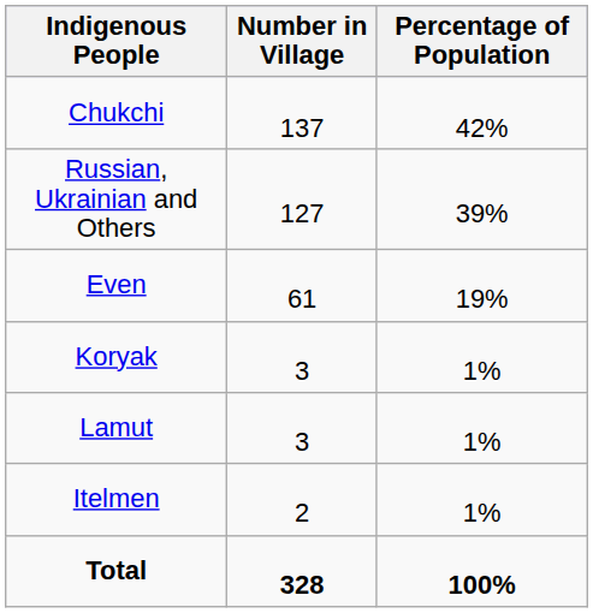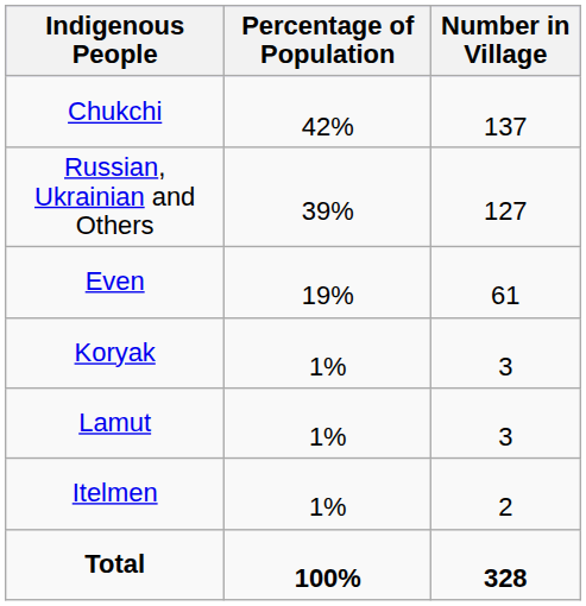 <table class="wikitable" style="width:40%" align="center">
 <tr bgcolor="#CCCCFF" align="centre">
 <th>Indigenous People</th>
+<th>Percentage of Population</th>
 <th>Number in Village</th>
-<th>Percentage of Population</th>
 </tr>
 <tr style="text-align:center;">
 <td><a href='#'>Chukchi</a><br></td>
+<td><br>42%</td>
 <td><br>137</td>
-<td><br>42%</td>
 </tr>
 <tr style="text-align:center;">
 <td><a href='#'>Russian</a>, <a href='#'>Ukrainian</a> and Others</td>
+<td><br>39%</td>
 <td><br>127</td>
-<td><br>39%</td>
 </tr>
 <tr style="text-align:center;">
 <td><a href='#'>Even</a><br></td>
+<td><br>19%</td>
 <td><br>61</td>
-<td><br>19%</td>
 </tr>
 <tr style="text-align:center;">
 <td><a href='#'>Koryak</a><br></td>
+<td><br>1%</td>
 <td><br>3</td>
-<td><br>1%</td>
 </tr>
 <tr style="text-align:center;">
 <td><a href='#'>Lamut</a><br></td>
+<td><br>1%</td>
 <td><br>3</td>
-<td><br>1%</td>
 </tr>
 <tr style="text-align:center;">
 <td><a href='#'>Itelmen</a><br></td>
+<td><br>1%</td>
 <td><br>2</td>
-<td><br>1%</td>
 </tr>
 <tr style="text-align:center;">
 <td><strong>Total</strong><br></td>
+<td><br><strong>100%</strong></td>
 <td><br><strong>328</strong></td>
-<td><br><strong>100%</strong></td>
 </tr>
 </table>
